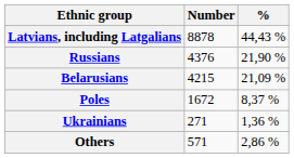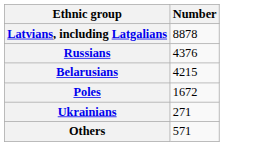 <table class="wikitable sortable">
 <tr>
 <th>Ethnic group</th>
 <th>Number</th>
-<th>%</th>
 </tr>
 <tr>
 <th><a href='#'>Latvians</a>, including <a href='#'>Latgalians</a></th>
 <td>8878</td>
-<td>44,43 %</td>
 </tr>
 <tr>
 <th><a href='#'>Russians</a></th>
 <td>4376</td>
-<td>21,90 %</td>
 </tr>
 <tr>
 <th><a href='#'>Belarusians</a></th>
 <td>4215</td>
-<td>21,09 %</td>
 </tr>
 <tr>
 <th><a href='#'>Poles</a></th>
 <td>1672</td>
-<td>8,37 %</td>
 </tr>
 <tr>
 <th><a href='#'>Ukrainians</a></th>
 <td>271</td>
-<td>1,36 %</td>
 </tr>
 <tr>
 <th>Others</th>
 <td>571</td>
-<td>2,86 %</td>
 </tr>
 </table>
